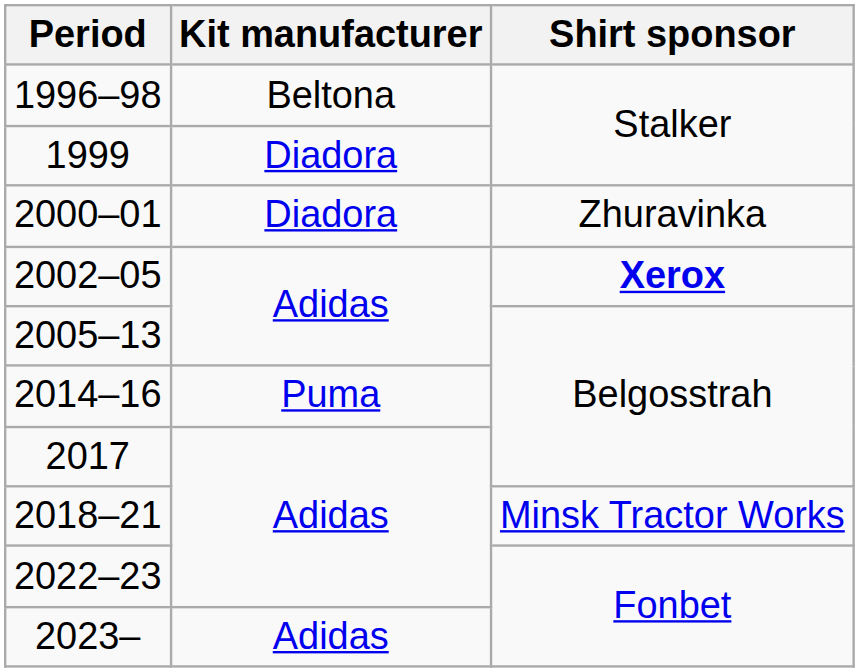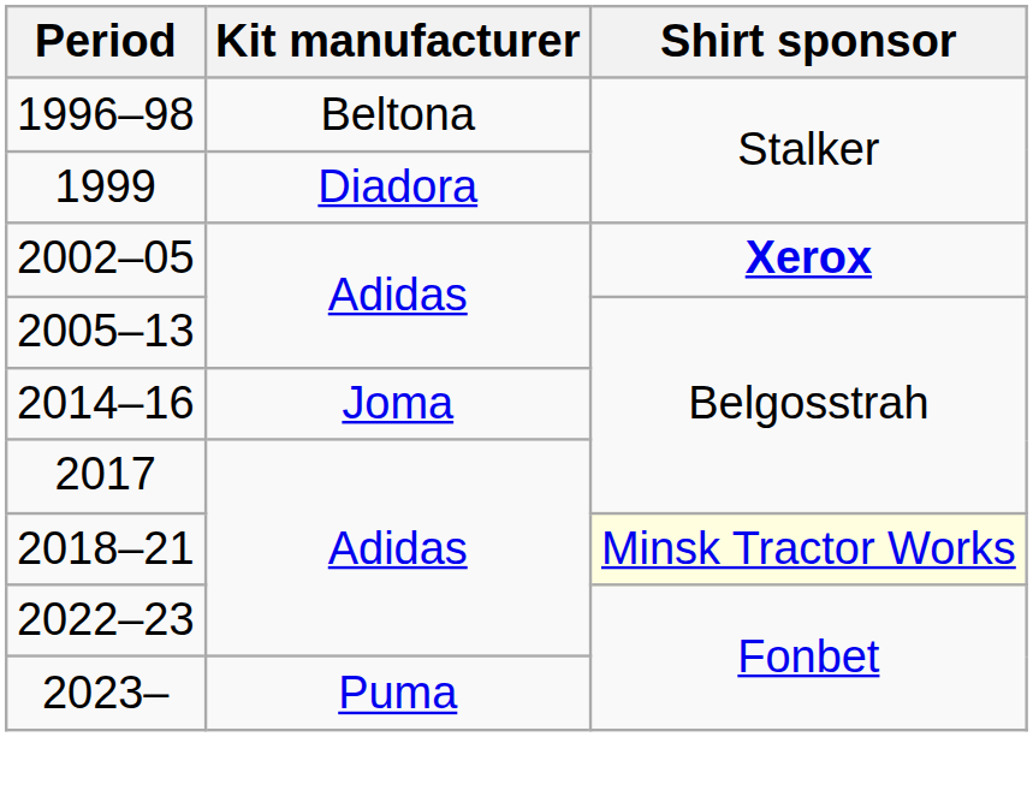 <table class="wikitable" style="text-align: center">
 <tr>
 <th>Period</th>
 <th>Kit manufacturer</th>
 <th>Shirt sponsor</th>
 </tr>
 <tr>
 <td>1996–98</td>
 <td>Beltona</td>
 <td rowspan=2>Stalker</td>
 </tr>
 <tr>
 <td>1999</td>
 <td><a href='#'>Diadora</a></td>
 </tr>
 <tr>
-<td>2000–01</td>
-<td><a href='#'>Diadora</a></td>
-<td>Zhuravinka</td>
-</tr>
-<tr>
 <td>2002–05</td>
 <td rowspan=2><a href='#'>Adidas</a></td>
 <td><strong><a href='#'>Xerox</a></strong></td>
 </tr>
 <tr>
 <td>2005–13</td>
 <td rowspan=3>Belgosstrah</td>
 </tr>
 <tr>
 <td>2014–16</td>
-<td><a href='#'>Puma</a></td>
+<td><a href='#'>Joma</a></td>
 </tr>
 <tr>
 <td>2017</td>
 <td rowspan=3><a href='#'>Adidas</a></td>
 </tr>
 <tr>
 <td>2018–21</td>
-<td><a href='#'>Minsk Tractor Works</a></td>
+<td style="background: lightyellow;"><a href='#'>Minsk Tractor Works</a></td>
 </tr>
 <tr>
 <td>2022–23</td>
 <td rowspan=2><a href='#'>Fonbet</a></td>
 </tr>
 <tr>
 <td>2023–</td>
-<td><a href='#'>Adidas</a></td>
+<td><a href='#'>Puma</a></td>
 </tr>
 </table>
